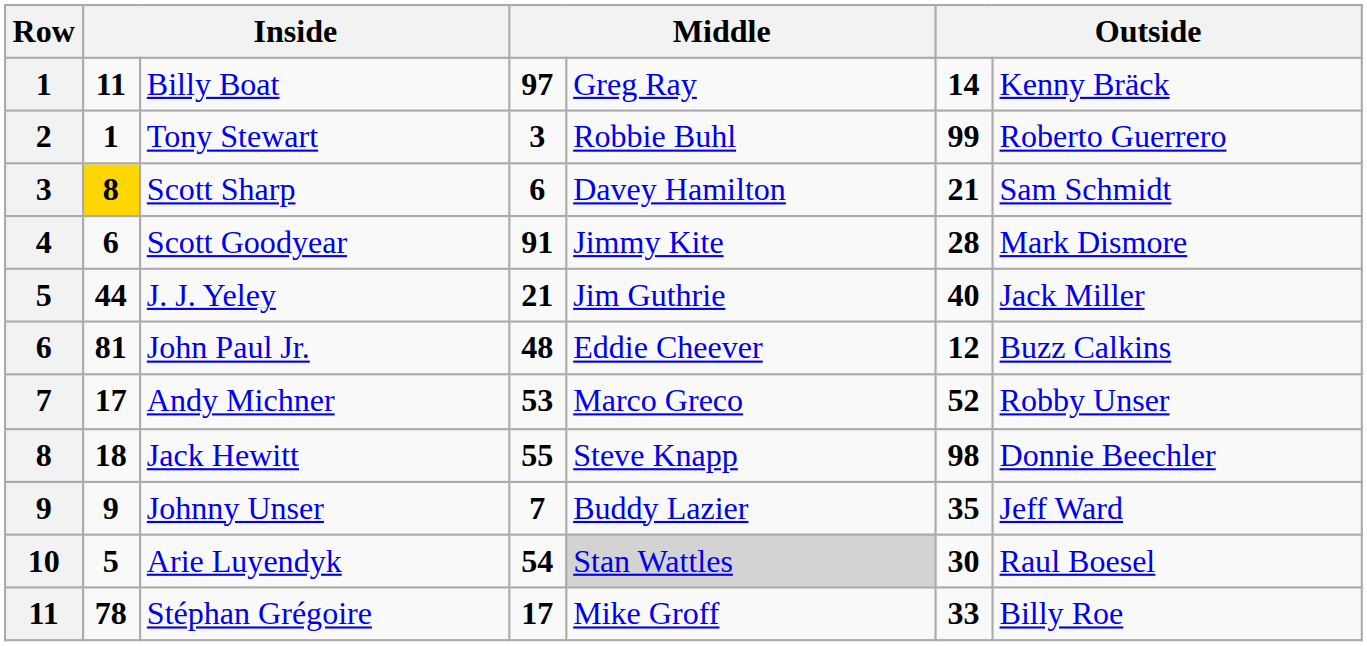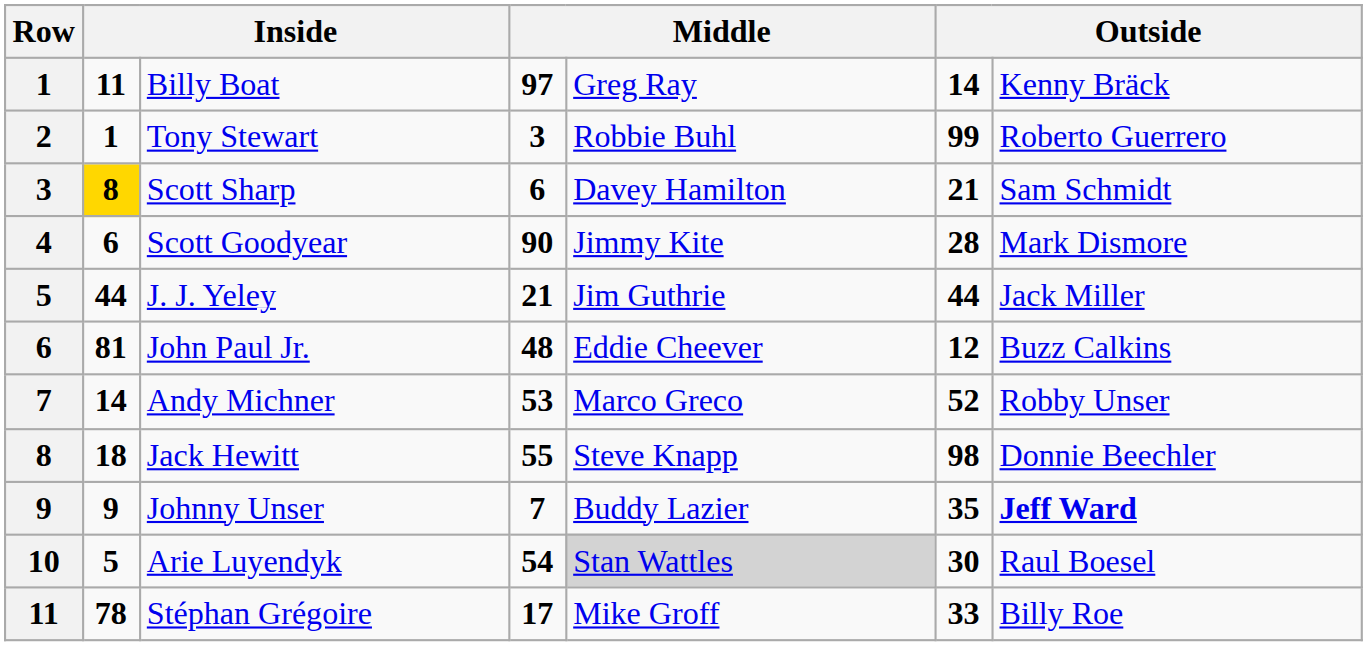 <table class="wikitable" style="font-size: 95%;">
 <tr>
 <th>Row</th>
 <th colspan=2 width="195">Inside</th>
 <th colspan=2 width="195">Middle</th>
 <th colspan=2 width="195">Outside</th>
 </tr>
 <tr>
 <th>1</th>
 <td align="center" width="20"><strong>11</strong></td>
 <td> <a href='#'>Billy Boat</a></td>
 <td align="center" width="20"><strong>97</strong></td>
 <td> <a href='#'>Greg Ray</a></td>
 <td align="center" width="20"><strong>14</strong></td>
 <td> <a href='#'>Kenny Bräck</a></td>
 </tr>
 <tr>
 <th>2</th>
 <td align="center" width="20"><strong>1</strong></td>
 <td> <a href='#'>Tony Stewart</a></td>
 <td align="center" width="20"><strong>3</strong></td>
 <td> <a href='#'>Robbie Buhl</a></td>
 <td align="center" width="20"><strong>99</strong></td>
 <td> <a href='#'>Roberto Guerrero</a></td>
 </tr>
 <tr>
 <th>3</th>
 <td align="center" width="20" style="background: gold;"><strong>8</strong></td>
 <td> <a href='#'>Scott Sharp</a></td>
 <td align="center" width="20"><strong>6</strong></td>
 <td> <a href='#'>Davey Hamilton</a></td>
 <td align="center" width="20"><strong>21</strong></td>
 <td> <a href='#'>Sam Schmidt</a></td>
 </tr>
 <tr>
 <th>4</th>
 <td align="center" width="20"><strong>6</strong></td>
 <td> <a href='#'>Scott Goodyear</a></td>
-<td align="center" width="20"><strong>91</strong></td>
+<td align="center" width="20"><strong>90</strong></td>
 <td> <a href='#'>Jimmy Kite</a> <strong></strong></td>
 <td align="center" width="20"><strong>28</strong></td>
 <td> <a href='#'>Mark Dismore</a></td>
 </tr>
 <tr>
 <th>5</th>
 <td align="center" width="20"><strong>44</strong></td>
 <td> <a href='#'>J. J. Yeley</a> <strong></strong></td>
 <td align="center" width="20"><strong>21</strong></td>
 <td> <a href='#'>Jim Guthrie</a></td>
-<td align="center" width="20"><strong>40</strong></td>
+<td align="center" width="20"><strong>44</strong></td>
 <td> <a href='#'>Jack Miller</a></td>
 </tr>
 <tr>
 <th>6</th>
 <td align="center" width="20"><strong>81</strong></td>
 <td> <a href='#'>John Paul Jr.</a></td>
 <td align="center" width="20"><strong>48</strong></td>
 <td> <a href='#'>Eddie Cheever</a></td>
 <td align="center" width="20"><strong>12</strong></td>
 <td> <a href='#'>Buzz Calkins</a></td>
 </tr>
 <tr>
 <th>7</th>
-<td align="center" width="20"><strong>17</strong></td>
+<td align="center" width="20"><strong>14</strong></td>
 <td> <a href='#'>Andy Michner</a> <strong></strong></td>
 <td align="center" width="20"><strong>53</strong></td>
 <td> <a href='#'>Marco Greco</a></td>
 <td align="center" width="20"><strong>52</strong></td>
 <td> <a href='#'>Robby Unser</a> <strong></strong></td>
 </tr>
 <tr>
 <th>8</th>
 <td align="center" width="20"><strong>18</strong></td>
 <td> <a href='#'>Jack Hewitt</a> <strong></strong></td>
 <td align="center" width="20"><strong>55</strong></td>
 <td> <a href='#'>Steve Knapp</a> <strong></strong></td>
 <td align="center" width="20"><strong>98</strong></td>
 <td> <a href='#'>Donnie Beechler</a> <strong></strong></td>
 </tr>
 <tr>
 <th>9</th>
 <td align="center" width="20"><strong>9</strong></td>
 <td> <a href='#'>Johnny Unser</a></td>
 <td align="center" width="20"><strong>7</strong></td>
 <td> <a href='#'>Buddy Lazier</a> <strong></strong></td>
 <td align="center" width="20"><strong>35</strong></td>
-<td> <a href='#'>Jeff Ward</a></td>
+<td><strong> <a href='#'>Jeff Ward</a></strong></td>
 </tr>
 <tr>
 <th>10</th>
 <td align="center" width="20"><strong>5</strong></td>
 <td> <a href='#'>Arie Luyendyk</a> <strong></strong></td>
 <td align="center" width="20"><strong>54</strong></td>
 <td style="background: lightgrey;"> <a href='#'>Stan Wattles</a> <strong></strong></td>
 <td align="center" width="20"><strong>30</strong></td>
 <td> <a href='#'>Raul Boesel</a></td>
 </tr>
 <tr>
 <th>11</th>
 <td align="center" width="20"><strong>78</strong></td>
 <td> <a href='#'>Stéphan Grégoire</a></td>
 <td align="center" width="20"><strong>17</strong></td>
 <td> <a href='#'>Mike Groff</a></td>
 <td align="center" width="20"><strong>33</strong></td>
 <td> <a href='#'>Billy Roe</a></td>
 </tr>
 </table>
